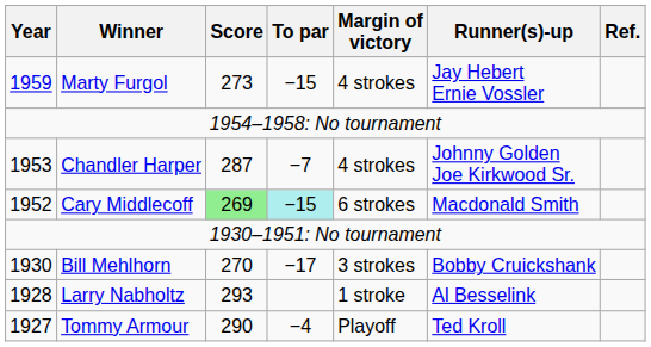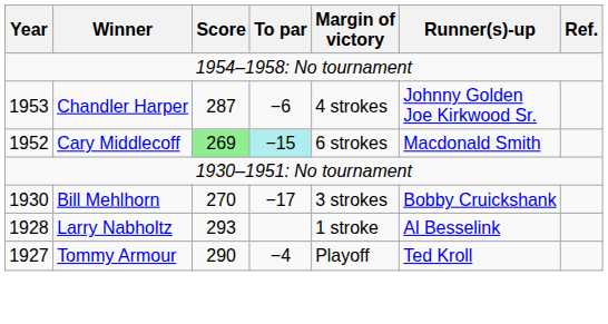 <table class="wikitable" style="font-size:95%">
 <tr>
 <th>Year</th>
 <th>Winner</th>
 <th>Score</th>
 <th>To par</th>
 <th>Margin of<br>victory</th>
 <th>Runner(s)-up</th>
 <th>Ref.</th>
 </tr>
 <tr>
-<td><a href='#'>1959</a></td>
-<td> <a href='#'>Marty Furgol</a></td>
-<td align=center>273</td>
-<td align=center>−15</td>
-<td>4 strokes</td>
-<td> <a href='#'>Jay Hebert</a><br> <a href='#'>Ernie Vossler</a></td>
-<td></td>
-</tr>
-<tr>
 <td colspan=7 align=center><em>1954–1958: No tournament</em></td>
 </tr>
 <tr>
 <td>1953</td>
 <td> <a href='#'>Chandler Harper</a></td>
 <td align=center>287</td>
-<td align=center>−7</td>
+<td align=center>−6</td>
 <td>4 strokes</td>
 <td> <a href='#'>Johnny Golden</a><br> <a href='#'>Joe Kirkwood Sr.</a></td>
 <td></td>
 </tr>
 <tr>
 <td>1952</td>
 <td> <a href='#'>Cary Middlecoff</a></td>
 <td align=center style="background: lightgreen;">269</td>
 <td align=center style="background: paleturquoise;">−15</td>
 <td>6 strokes</td>
 <td> <a href='#'>Macdonald Smith</a></td>
 <td></td>
 </tr>
 <tr>
 <td colspan=7 align=center><em>1930–1951: No tournament</em></td>
 </tr>
 <tr>
 <td>1930</td>
 <td> <a href='#'>Bill Mehlhorn</a></td>
 <td align=center>270</td>
 <td align=center>−17</td>
 <td>3 strokes</td>
 <td> <a href='#'>Bobby Cruickshank</a></td>
 <td></td>
 </tr>
 <tr>
 <td>1928</td>
 <td> <a href='#'>Larry Nabholtz</a></td>
 <td align=center>293</td>
 <td align=center></td>
 <td>1 stroke</td>
 <td> <a href='#'>Al Besselink</a></td>
 <td></td>
 </tr>
 <tr>
 <td>1927</td>
 <td> <a href='#'>Tommy Armour</a></td>
 <td align=center>290</td>
 <td align=center>−4</td>
 <td>Playoff</td>
 <td> <a href='#'>Ted Kroll</a></td>
 <td></td>
 </tr>
 </table>
